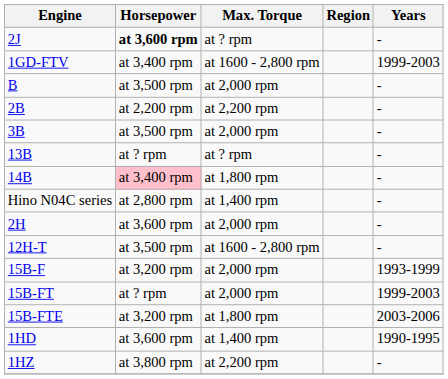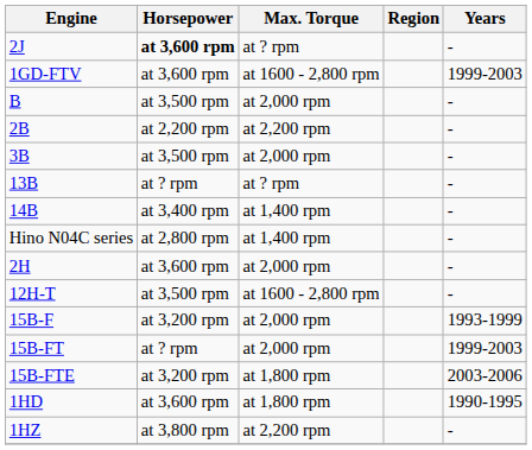 <table class="wikitable">
 <tr>
 <th>Engine</th>
 <th>Horsepower</th>
 <th>Max. Torque</th>
 <th>Region</th>
 <th>Years</th>
 </tr>
 <tr>
 <td><a href='#'>2J</a> </td>
 <td><strong> at 3,600 rpm</strong></td>
 <td> at ? rpm</td>
 <td></td>
 <td>-</td>
 </tr>
 <tr>
 <td><a href='#'>1GD-FTV</a> </td>
-<td> at 3,400 rpm</td>
+<td> at 3,600 rpm</td>
 <td> at 1600 - 2,800 rpm</td>
 <td></td>
 <td>1999-2003</td>
 </tr>
 <tr>
 <td><a href='#'>B</a> </td>
 <td> at 3,500 rpm</td>
 <td> at 2,000 rpm</td>
 <td></td>
 <td>-</td>
 </tr>
 <tr>
 <td><a href='#'>2B</a> </td>
 <td> at 2,200 rpm</td>
 <td> at 2,200 rpm</td>
 <td></td>
 <td>-</td>
 </tr>
 <tr>
 <td><a href='#'>3B</a> </td>
 <td> at 3,500 rpm</td>
 <td> at 2,000 rpm</td>
 <td></td>
 <td>-</td>
 </tr>
 <tr>
 <td><a href='#'>13B</a> </td>
 <td> at ? rpm</td>
 <td> at ? rpm</td>
 <td></td>
 <td>-</td>
 </tr>
 <tr>
 <td><a href='#'>14B</a> </td>
-<td style="background: pink;"> at 3,400 rpm</td>
-<td> at 1,800 rpm</td>
+<td> at 3,400 rpm</td>
+<td> at 1,400 rpm</td>
 <td></td>
 <td>-</td>
 </tr>
 <tr>
 <td>Hino N04C series </td>
 <td> at 2,800 rpm</td>
 <td> at 1,400 rpm</td>
 <td></td>
 <td>-</td>
 </tr>
 <tr>
 <td><a href='#'>2H</a> </td>
 <td> at 3,600 rpm</td>
 <td> at 2,000 rpm</td>
 <td></td>
 <td>-</td>
 </tr>
 <tr>
 <td><a href='#'>12H-T</a> </td>
 <td> at 3,500 rpm</td>
 <td> at 1600 - 2,800 rpm</td>
 <td></td>
 <td>-</td>
 </tr>
 <tr>
 <td><a href='#'>15B-F</a> </td>
 <td> at 3,200 rpm</td>
 <td> at 2,000 rpm</td>
 <td></td>
 <td>1993-1999</td>
 </tr>
 <tr>
 <td><a href='#'>15B-FT</a> </td>
 <td> at ? rpm</td>
 <td> at 2,000 rpm</td>
 <td></td>
 <td>1999-2003</td>
 </tr>
 <tr>
 <td><a href='#'>15B-FTE</a> </td>
 <td> at 3,200 rpm</td>
 <td> at 1,800 rpm</td>
 <td></td>
 <td>2003-2006</td>
 </tr>
 <tr>
 <td><a href='#'>1HD</a> </td>
 <td> at 3,600 rpm</td>
-<td> at 1,400 rpm</td>
+<td> at 1,800 rpm</td>
 <td></td>
 <td>1990-1995</td>
 </tr>
 <tr>
 <td><a href='#'>1HZ</a> </td>
 <td> at 3,800 rpm</td>
 <td> at 2,200 rpm</td>
 <td></td>
 <td>-</td>
 </tr>
 <tr>
 </tr>
 </table>
